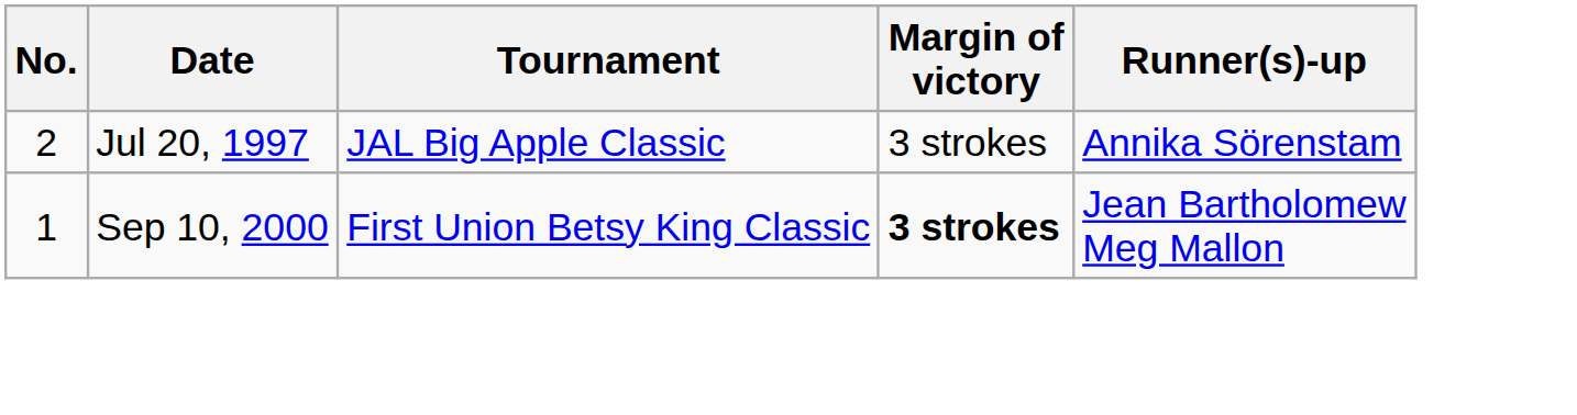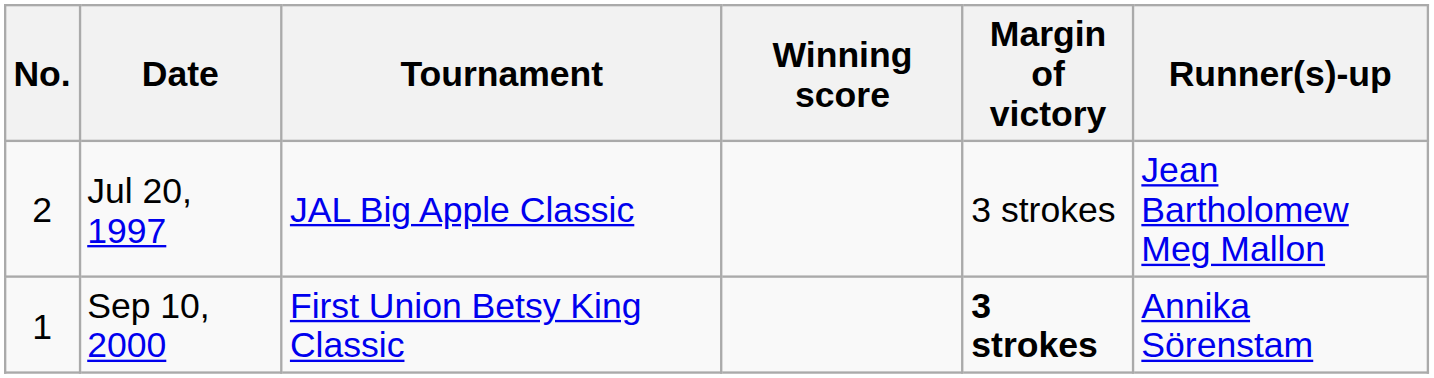 <table class="wikitable" style="font-size:95%;">
 <tr>
 <th>No.</th>
 <th>Date</th>
 <th>Tournament</th>
+<th>Winning score</th>
 <th>Margin of<br>victory</th>
 <th>Runner(s)-up</th>
 </tr>
 <tr>
 <td align=center>2</td>
 <td>Jul 20, <a href='#'>1997</a></td>
 <td><a href='#'>JAL Big Apple Classic</a></td>
+<td></td>
 <td>3 strokes</td>
-<td> <a href='#'>Annika Sörenstam</a></td>
+<td> <a href='#'>Jean Bartholomew</a><br> <a href='#'>Meg Mallon</a></td>
 </tr>
 <tr>
 <td align=center>1</td>
 <td>Sep 10, <a href='#'>2000</a></td>
 <td><a href='#'>First Union Betsy King Classic</a></td>
+<td></td>
 <td><strong>3 strokes</strong></td>
-<td> <a href='#'>Jean Bartholomew</a><br> <a href='#'>Meg Mallon</a></td>
+<td> <a href='#'>Annika Sörenstam</a></td>
 </tr>
 </table>
